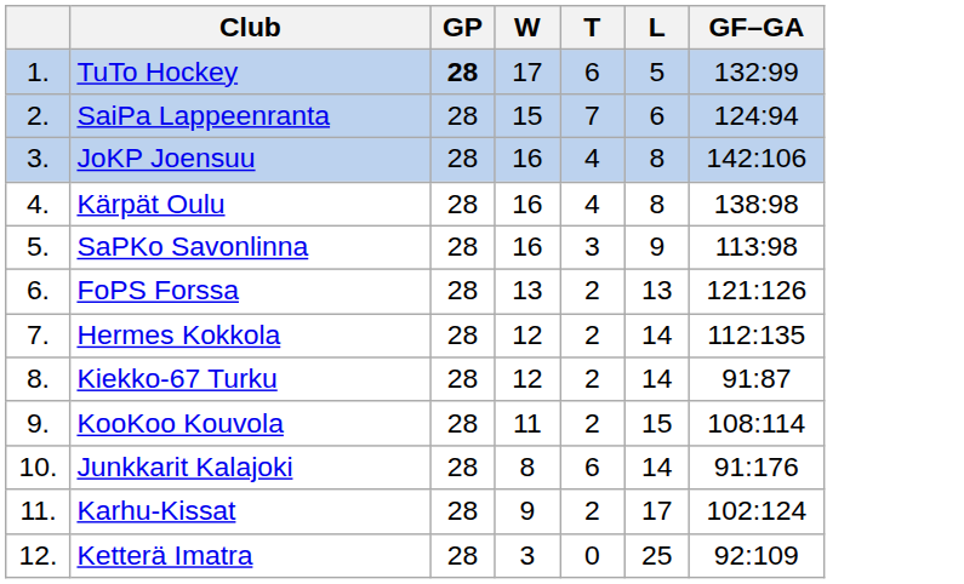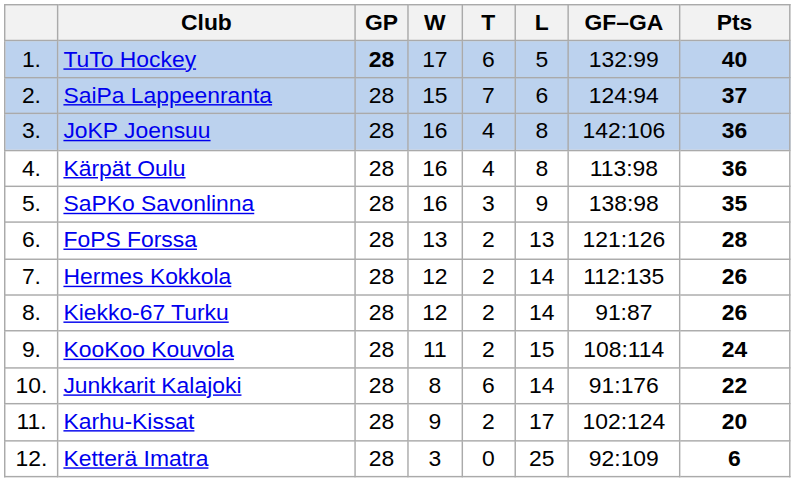 <table class="wikitable">
 <tr>
 <th width="30"></th>
 <th width="200">Club</th>
 <th width="30">GP</th>
 <th width="30">W</th>
 <th width="30">T</th>
 <th width="30">L</th>
 <th width="70">GF–GA</th>
+<th width="70">Pts</th>
 </tr>
 <tr bgcolor="#BCD2EE" align="center">
 <td>1.</td>
 <td align="left"><a href='#'>TuTo Hockey</a></td>
 <td><strong>28</strong></td>
 <td>17</td>
 <td>6</td>
 <td>5</td>
 <td>132:99</td>
+<td><strong>40</strong></td>
 </tr>
 <tr bgcolor="#BCD2EE" align="center">
 <td>2.</td>
 <td align="left"><a href='#'>SaiPa Lappeenranta</a></td>
 <td>28</td>
 <td>15</td>
 <td>7</td>
 <td>6</td>
 <td>124:94</td>
+<td><strong>37</strong></td>
 </tr>
 <tr bgcolor="#BCD2EE" align="center">
 <td>3.</td>
 <td align="left"><a href='#'>JoKP Joensuu</a></td>
 <td>28</td>
 <td>16</td>
 <td>4</td>
 <td>8</td>
 <td>142:106</td>
+<td><strong>36</strong></td>
 </tr>
 <tr bgcolor="#FFFFFF" align="center">
 <td>4.</td>
 <td align="left"><a href='#'>Kärpät Oulu</a></td>
 <td>28</td>
 <td>16</td>
 <td>4</td>
 <td>8</td>
-<td>138:98</td>
+<td>113:98</td>
+<td><strong>36</strong></td>
 </tr>
 <tr bgcolor="#FFFFFF" align="center">
 <td>5.</td>
 <td align="left"><a href='#'>SaPKo Savonlinna</a></td>
 <td>28</td>
 <td>16</td>
 <td>3</td>
 <td>9</td>
-<td>113:98</td>
+<td>138:98</td>
+<td><strong>35</strong></td>
 </tr>
 <tr bgcolor="#FFFFFF" align="center">
 <td>6.</td>
 <td align="left"><a href='#'>FoPS Forssa</a></td>
 <td>28</td>
 <td>13</td>
 <td>2</td>
 <td>13</td>
 <td>121:126</td>
+<td><strong>28</strong></td>
 </tr>
 <tr bgcolor="#FFFFFF" align="center">
 <td>7.</td>
 <td align="left"><a href='#'>Hermes Kokkola</a></td>
 <td>28</td>
 <td>12</td>
 <td>2</td>
 <td>14</td>
 <td>112:135</td>
+<td><strong>26</strong></td>
 </tr>
 <tr bgcolor="#FFFFFF" align="center">
 <td>8.</td>
 <td align="left"><a href='#'>Kiekko-67 Turku</a></td>
 <td>28</td>
 <td>12</td>
 <td>2</td>
 <td>14</td>
 <td>91:87</td>
+<td><strong>26</strong></td>
 </tr>
 <tr bgcolor="#FFFFFF" align="center">
 <td>9.</td>
 <td align="left"><a href='#'>KooKoo Kouvola</a></td>
 <td>28</td>
 <td>11</td>
 <td>2</td>
 <td>15</td>
 <td>108:114</td>
+<td><strong>24</strong></td>
 </tr>
 <tr bgcolor="#FFFFFF" align="center">
 <td>10.</td>
 <td align="left"><a href='#'>Junkkarit Kalajoki</a></td>
 <td>28</td>
 <td>8</td>
 <td>6</td>
 <td>14</td>
 <td>91:176</td>
+<td><strong>22</strong></td>
 </tr>
 <tr bgcolor="#FFFFFF" align="center">
 <td>11.</td>
 <td align="left"><a href='#'>Karhu-Kissat</a></td>
 <td>28</td>
 <td>9</td>
 <td>2</td>
 <td>17</td>
 <td>102:124</td>
+<td><strong>20</strong></td>
 </tr>
 <tr bgcolor="#FFFFFF" align="center">
 <td>12.</td>
 <td align="left"><a href='#'>Ketterä Imatra</a></td>
 <td>28</td>
 <td>3</td>
 <td>0</td>
 <td>25</td>
 <td>92:109</td>
+<td><strong>6</strong></td>
 </tr>
 </table>
